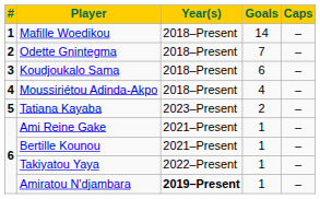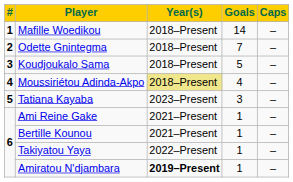 <table class="wikitable sortable">
 <tr>
 <th style="background:#FFCE00;color:#006A4A">#</th>
 <th style="background:#FFCE00;color:#006A4A">Player</th>
 <th style="background:#FFCE00;color:#006A4A">Year(s)</th>
 <th style="background:#FFCE00;color:#006A4A">Goals</th>
 <th style="background:#FFCE00;color:#006A4A">Caps</th>
 </tr>
 <tr>
 <td align=center><strong>1</strong></td>
 <td><a href='#'>Mafille Woedikou</a></td>
 <td>2018–Present</td>
 <td align=center>14</td>
 <td align=center>–</td>
 </tr>
 <tr>
 <td align=center><strong>2</strong></td>
 <td><a href='#'>Odette Gnintegma</a></td>
 <td>2018–Present</td>
 <td align=center>7</td>
 <td align=center>–</td>
 </tr>
 <tr>
 <td align=center><strong>3</strong></td>
 <td><a href='#'>Koudjoukalo Sama</a></td>
 <td>2018–Present</td>
-<td align=center>6</td>
+<td align=center>5</td>
 <td align=center>–</td>
 </tr>
 <tr>
 <td align=center><strong>4</strong></td>
 <td><a href='#'>Moussiriétou Adinda-Akpo</a></td>
-<td>2018–Present</td>
+<td style="background: khaki;">2018–Present</td>
 <td align=center>4</td>
 <td align=center>–</td>
 </tr>
 <tr>
 <td align=center><strong>5</strong></td>
 <td><a href='#'>Tatiana Kayaba</a></td>
 <td>2023–Present</td>
-<td align=center>2</td>
+<td align=center>3</td>
 <td align=center>–</td>
 </tr>
 <tr>
 <td align=center rowspan=4><strong>6</strong></td>
 <td><a href='#'>Ami Reine Gake</a></td>
 <td>2021–Present</td>
 <td align=center>1</td>
 <td align=center>–</td>
 </tr>
 <tr>
 <td><a href='#'>Bertille Kounou</a></td>
 <td>2021–Present</td>
 <td align=center>1</td>
 <td align=center>–</td>
 </tr>
 <tr>
 <td><a href='#'>Takiyatou Yaya</a></td>
 <td>2022–Present</td>
 <td align=center>1</td>
 <td align=center>–</td>
 </tr>
 <tr>
 <td><a href='#'>Amiratou N'djambara</a></td>
 <td><strong>2019–Present</strong></td>
 <td align=center>1</td>
 <td align=center>–</td>
 </tr>
 </table>
